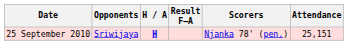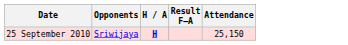 <table class="wikitable" style="text-align:center">
 <tr>
 <th>Date</th>
 <th>Opponents</th>
 <th>H / A</th>
 <th>Result<br>F–A</th>
-<th>Scorers</th>
 <th>Attendance</th>
 </tr>
 <tr style="background:#ffdddd">
 <td>25 September 2010</td>
 <td><a href='#'>Sriwijaya</a></td>
 <td><strong><a href='#'>H</a></strong></td>
 <td></td>
-<td><a href='#'>Njanka</a> 78' (<a href='#'>pen.</a>)</td>
-<td>25,151</td>
+<td>25,150</td>
 </tr>
 </table>
